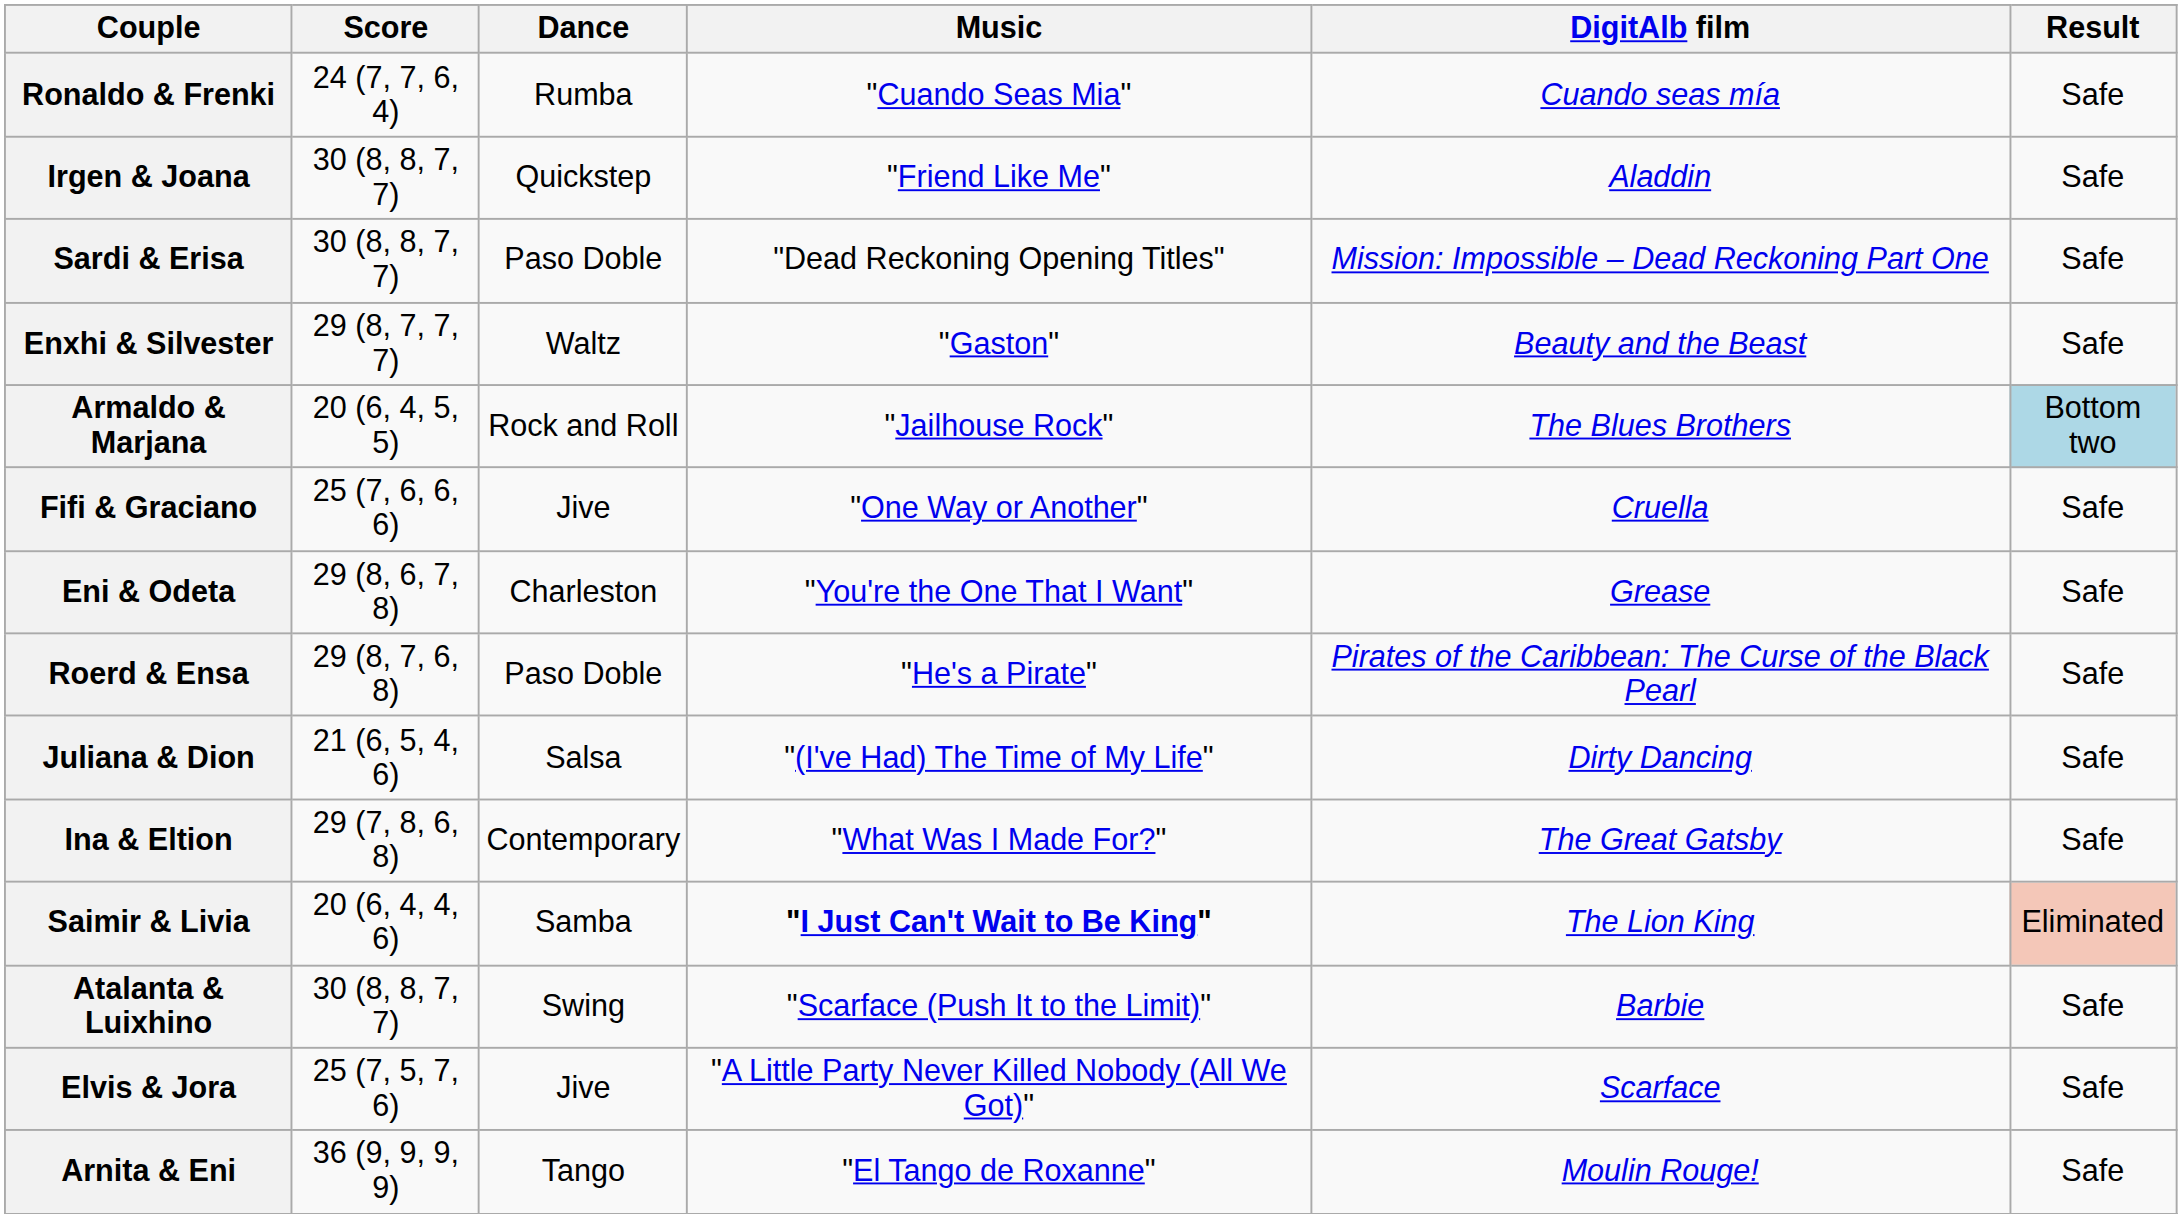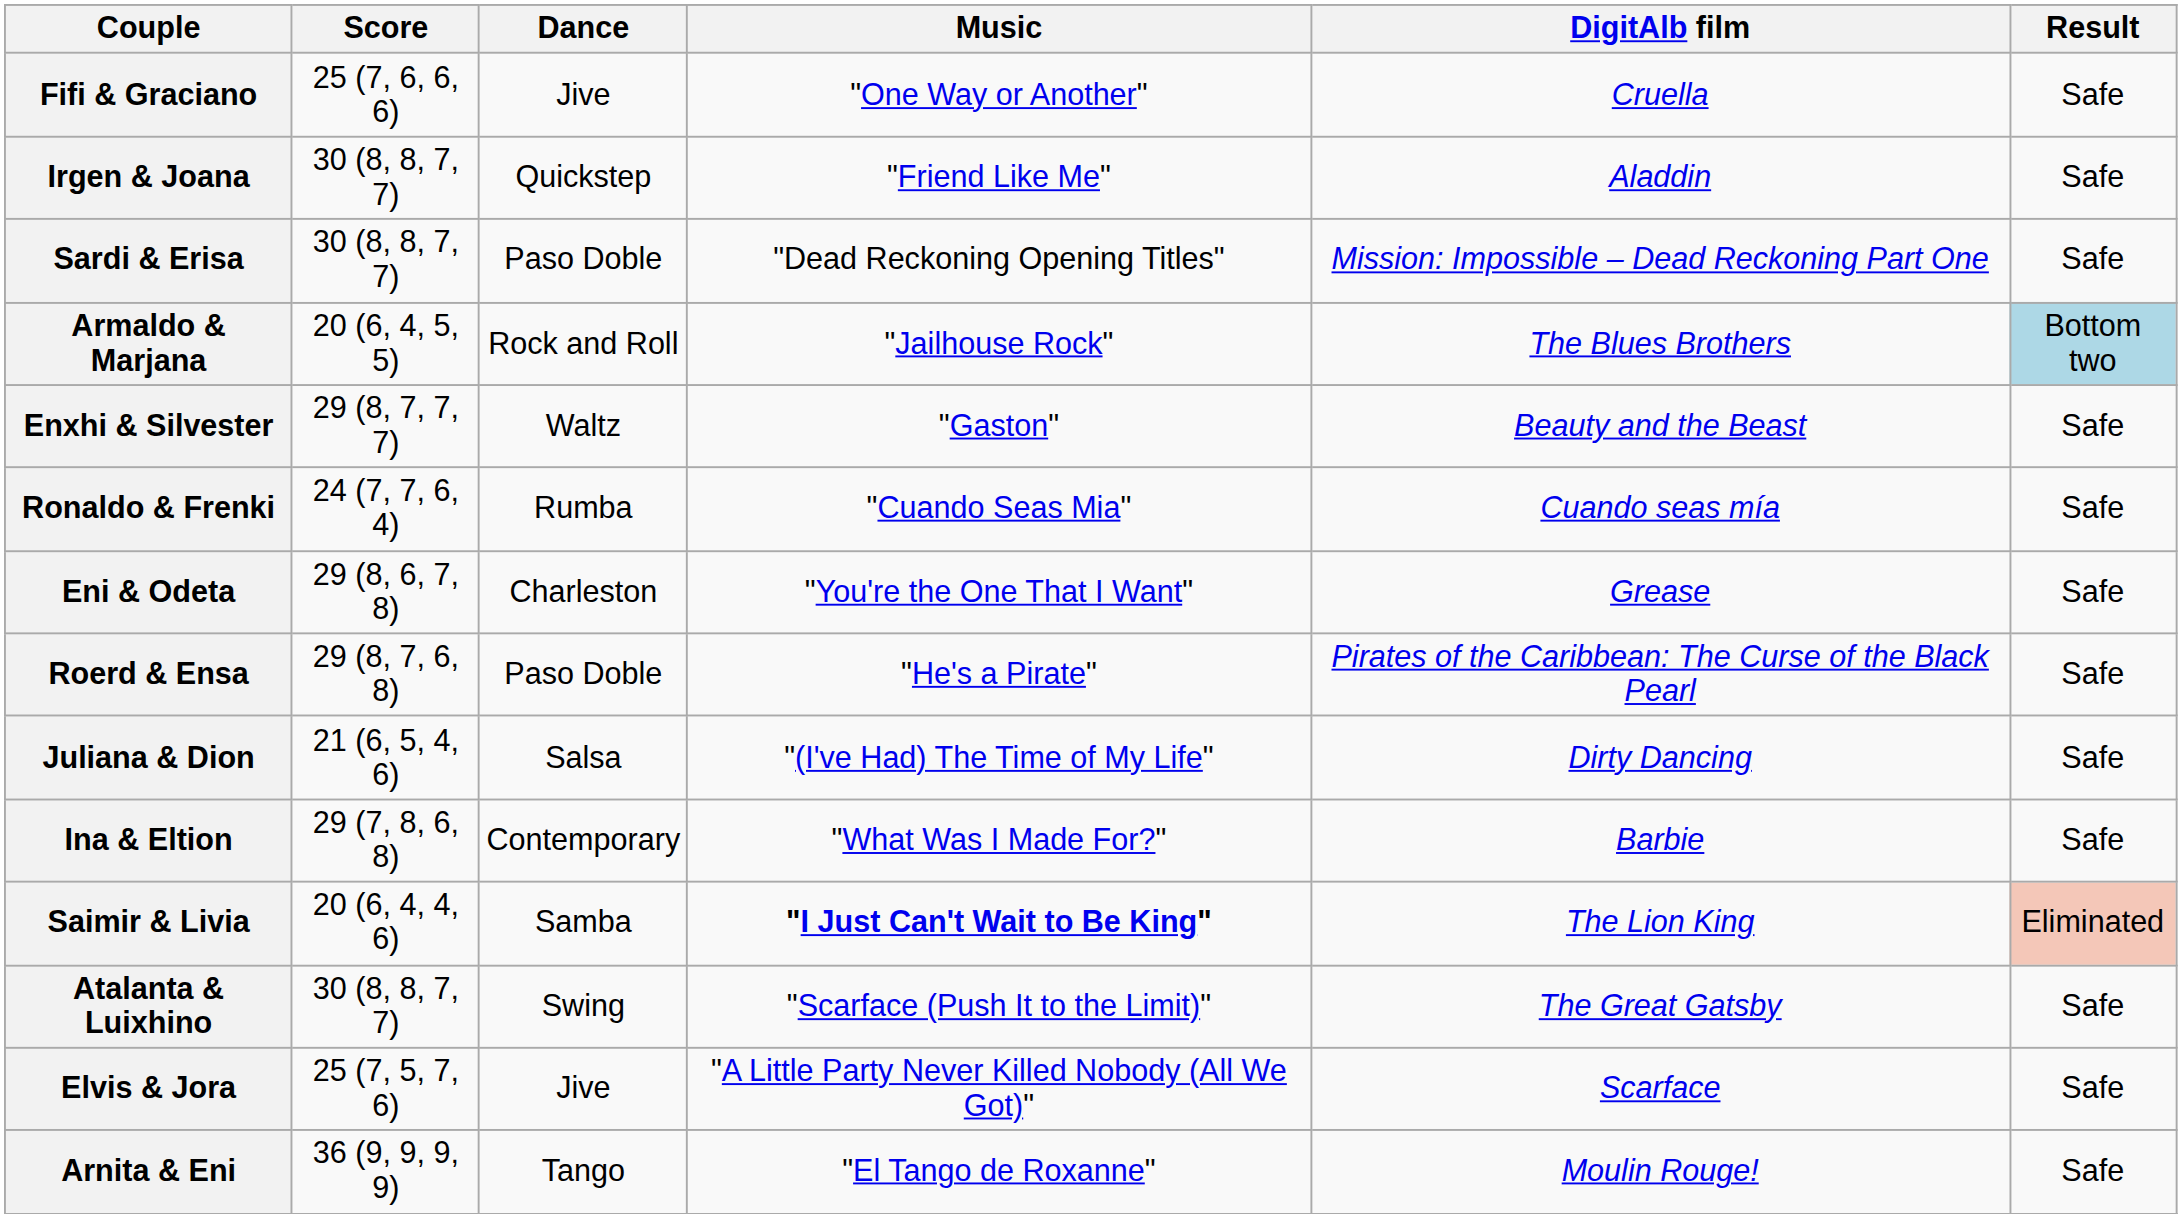 <table class="wikitable sortable" style="text-align:center; width: 90%">
 <tr>
 <th scope="col">Couple</th>
 <th scope="col">Score</th>
 <th scope="col" class="unsortable">Dance</th>
 <th scope="col" class="unsortable">Music</th>
 <th scope="col" class="unsortable"><a href='#'>DigitAlb</a> film</th>
 <th scope="col" class="unsortable">Result</th>
 </tr>
 <tr>
-<th scope="row">Ronaldo & Frenki</th>
-<td>24 (7, 7, 6, 4)</td>
-<td>Rumba</td>
-<td>"<a href='#'>Cuando Seas Mia</a>"</td>
-<td><em><a href='#'>Cuando seas mía</a></em></td>
+<th scope="row">Fifi & Graciano</th>
+<td>25 (7, 6, 6, 6)</td>
+<td>Jive</td>
+<td>"<a href='#'>One Way or Another</a>"</td>
+<td><em><a href='#'>Cruella</a></em></td>
 <td>Safe</td>
 </tr>
 <tr>
 <th scope="row">Irgen & Joana</th>
 <td>30 (8, 8, 7, 7)</td>
 <td>Quickstep</td>
 <td>"<a href='#'>Friend Like Me</a>"</td>
 <td><em><a href='#'>Aladdin</a></em></td>
 <td>Safe</td>
 </tr>
 <tr>
 <th scope="row">Sardi & Erisa</th>
 <td>30 (8, 8, 7, 7)</td>
 <td>Paso Doble</td>
 <td>"Dead Reckoning Opening Titles"</td>
 <td><em><a href='#'>Mission: Impossible – Dead Reckoning Part One</a></em></td>
 <td>Safe</td>
 </tr>
 <tr>
+<th scope="row">Armaldo & Marjana</th>
+<td>20 (6, 4, 5, 5)</td>
+<td>Rock and Roll</td>
+<td>"<a href='#'>Jailhouse Rock</a>"</td>
+<td><em><a href='#'>The Blues Brothers</a></em></td>
+<td bgcolor=lightblue>Bottom two</td>
+</tr>
+<tr>
 <th scope="row">Enxhi & Silvester</th>
 <td>29 (8, 7, 7, 7)</td>
 <td>Waltz</td>
 <td>"<a href='#'>Gaston</a>"</td>
 <td><em><a href='#'>Beauty and the Beast</a></em></td>
 <td>Safe</td>
 </tr>
 <tr>
-<th scope="row">Armaldo & Marjana</th>
-<td>20 (6, 4, 5, 5)</td>
-<td>Rock and Roll</td>
-<td>"<a href='#'>Jailhouse Rock</a>"</td>
-<td><em><a href='#'>The Blues Brothers</a></em></td>
-<td bgcolor=lightblue>Bottom two</td>
-</tr>
-<tr>
-<th scope="row">Fifi & Graciano</th>
-<td>25 (7, 6, 6, 6)</td>
-<td>Jive</td>
-<td>"<a href='#'>One Way or Another</a>"</td>
-<td><em><a href='#'>Cruella</a></em></td>
+<th scope="row">Ronaldo & Frenki</th>
+<td>24 (7, 7, 6, 4)</td>
+<td>Rumba</td>
+<td>"<a href='#'>Cuando Seas Mia</a>"</td>
+<td><em><a href='#'>Cuando seas mía</a></em></td>
 <td>Safe</td>
 </tr>
 <tr>
 <th scope="row">Eni & Odeta</th>
 <td>29 (8, 6, 7, 8)</td>
 <td>Charleston</td>
 <td>"<a href='#'>You're the One That I Want</a>"</td>
 <td><em><a href='#'>Grease</a></em></td>
 <td>Safe</td>
 </tr>
 <tr>
 <th scope="row">Roerd & Ensa</th>
 <td>29 (8, 7, 6, 8)</td>
 <td>Paso Doble</td>
 <td>"<a href='#'>He's a Pirate</a>"</td>
 <td><em><a href='#'>Pirates of the Caribbean: The Curse of the Black Pearl</a></em></td>
 <td>Safe</td>
 </tr>
 <tr>
 <th scope="row">Juliana & Dion</th>
 <td>21 (6, 5, 4, 6)</td>
 <td>Salsa</td>
 <td>"<a href='#'>(I've Had) The Time of My Life</a>"</td>
 <td><em><a href='#'>Dirty Dancing</a></em></td>
 <td>Safe</td>
 </tr>
 <tr>
 <th scope="row">Ina & Eltion</th>
 <td>29 (7, 8, 6, 8)</td>
 <td>Contemporary</td>
 <td>"<a href='#'>What Was I Made For?</a>"</td>
-<td><em><a href='#'>The Great Gatsby</a></em></td>
+<td><em><a href='#'>Barbie</a></em></td>
 <td>Safe</td>
 </tr>
 <tr>
 <th scope="row">Saimir & Livia</th>
 <td>20 (6, 4, 4, 6)</td>
 <td>Samba</td>
 <td><strong>"<a href='#'>I Just Can't Wait to Be King</a>"</strong></td>
 <td><em><a href='#'>The Lion King</a></em></td>
 <td bgcolor= f4c7b8>Eliminated</td>
 </tr>
 <tr>
 <th scope="row">Atalanta & Luixhino</th>
 <td>30 (8, 8, 7, 7)</td>
 <td>Swing</td>
 <td>"<a href='#'>Scarface (Push It to the Limit)</a>"</td>
-<td><em><a href='#'>Barbie</a></em></td>
+<td><em><a href='#'>The Great Gatsby</a></em></td>
 <td>Safe</td>
 </tr>
 <tr>
 <th scope="row">Elvis & Jora</th>
 <td>25 (7, 5, 7, 6)</td>
 <td>Jive</td>
 <td>"<a href='#'>A Little Party Never Killed Nobody (All We Got)</a>"</td>
 <td><em><a href='#'>Scarface</a></em></td>
 <td>Safe</td>
 </tr>
 <tr>
 <th scope="row">Arnita & Eni</th>
 <td>36 (9, 9, 9, 9)</td>
 <td>Tango</td>
 <td>"<a href='#'>El Tango de Roxanne</a>"</td>
 <td><em><a href='#'>Moulin Rouge!</a></em></td>
 <td>Safe</td>
 </tr>
 <tr>
 </tr>
 </table>
